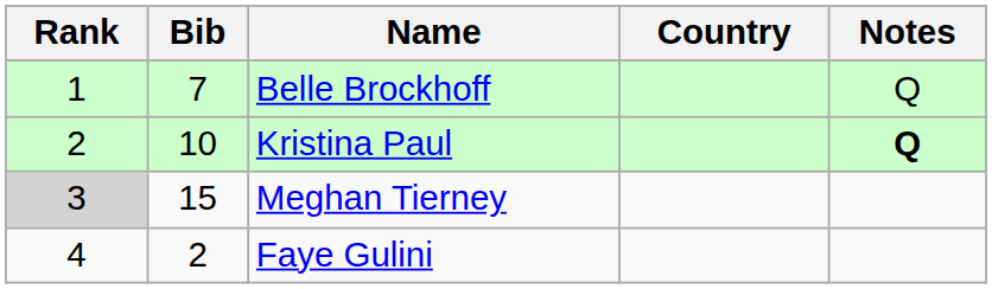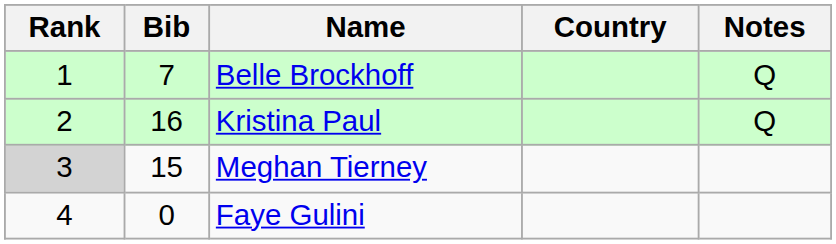 <table class="wikitable" style="text-align:center; width:450px">
 <tr>
 <th>Rank</th>
 <th>Bib</th>
 <th>Name</th>
 <th>Country</th>
 <th>Notes</th>
 </tr>
 <tr bgcolor=ccffcc>
 <td>1</td>
 <td>7</td>
 <td align=left><a href='#'>Belle Brockhoff</a></td>
 <td align=left></td>
 <td>Q</td>
 </tr>
 <tr bgcolor=ccffcc>
 <td>2</td>
-<td>10</td>
+<td>16</td>
 <td align=left><a href='#'>Kristina Paul</a></td>
 <td align=left></td>
-<td><strong>Q</strong></td>
+<td>Q</td>
 </tr>
 <tr>
 <td style="background: lightgrey;">3</td>
 <td>15</td>
 <td align=left><a href='#'>Meghan Tierney</a></td>
 <td align=left></td>
 <td></td>
 </tr>
 <tr>
 <td>4</td>
-<td>2</td>
+<td>0</td>
 <td align=left><a href='#'>Faye Gulini</a></td>
 <td align=left></td>
 <td></td>
 </tr>
 </table>
